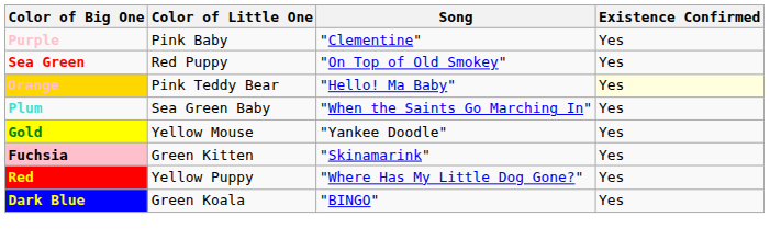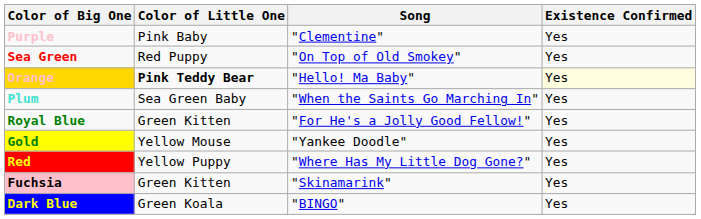 <table class="wikitable">
 <tr>
 <th>Color of Big One</th>
 <th>Color of Little One</th>
 <th>Song</th>
 <th>Existence Confirmed</th>
 </tr>
 <tr>
 <td style="background: #white; color: pink"><strong>Purple</strong></td>
 <td "background: #c080ff; color: pink">Pink Baby</td>
 <td>"<a href='#'>Clementine</a>"</td>
 <td>Yes</td>
 </tr>
 <tr>
 <td style="background: #green; color: red"><strong>Sea Green</strong></td>
 <td>Red Puppy</td>
 <td>"<a href='#'>On Top of Old Smokey</a>"</td>
 <td>Yes</td>
 </tr>
 <tr>
 <td style="background: gold; color: pink"><strong>Orange</strong></td>
-<td>Pink Teddy Bear</td>
+<td><strong>Pink Teddy Bear</strong></td>
 <td>"<a href='#'>Hello! Ma Baby</a>"</td>
 <td style="background: lightyellow;">Yes</td>
 </tr>
 <tr>
 <td style="background: #purple; color: turquoise"><strong>Plum</strong></td>
 <td>Sea Green Baby</td>
 <td>"<a href='#'>When the Saints Go Marching In</a>"</td>
 <td>Yes</td>
 </tr>
 <tr>
+<td style="background: #blue; color: green"><strong>Royal Blue</strong></td>
+<td>Green Kitten</td>
+<td>"<a href='#'>For He's a Jolly Good Fellow!</a>"</td>
+<td>Yes</td>
+</tr>
+<tr>
 <td style="background: yellow; color: green"><strong>Gold</strong></td>
 <td>Yellow Mouse</td>
 <td>"Yankee Doodle"</td>
+<td>Yes</td>
+</tr>
+<tr>
+<td style="background: red; color: yellow"><strong>Red</strong></td>
+<td>Yellow Puppy</td>
+<td>"<a href='#'>Where Has My Little Dog Gone?</a>"</td>
 <td>Yes</td>
 </tr>
 <tr>
 <td style="background: pink; color: #green"><strong>Fuchsia</strong></td>
 <td>Green Kitten</td>
 <td>"<a href='#'>Skinamarink</a>"</td>
 <td>Yes</td>
 </tr>
 <tr>
-<td style="background: red; color: yellow"><strong>Red</strong></td>
-<td>Yellow Puppy</td>
-<td>"<a href='#'>Where Has My Little Dog Gone?</a>"</td>
-<td>Yes</td>
-</tr>
-<tr>
 <td style="background: blue; color: yellow"><strong>Dark Blue</strong></td>
 <td>Green Koala</td>
 <td>"<a href='#'>BINGO</a>"</td>
 <td>Yes</td>
 </tr>
 </table>
